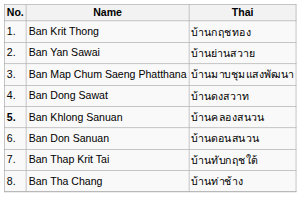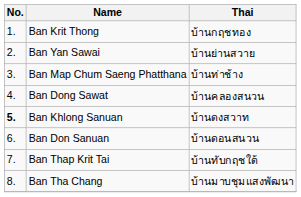 <table class="wikitable sortable">
 <tr>
 <th>No.</th>
 <th>Name</th>
 <th>Thai</th>
 </tr>
 <tr>
 <td>1.</td>
 <td>Ban Krit Thong</td>
 <td>บ้านกฤชทอง</td>
 </tr>
 <tr>
 <td>2.</td>
 <td>Ban Yan Sawai</td>
 <td>บ้านย่านสวาย</td>
 </tr>
 <tr>
 <td>3.</td>
 <td>Ban Map Chum Saeng Phatthana</td>
-<td>บ้านมาบชุมแสงพัฒนา</td>
+<td>บ้านท่าช้าง</td>
 </tr>
 <tr>
 <td>4.</td>
 <td>Ban Dong Sawat</td>
-<td>บ้านดงสวาท</td>
+<td>บ้านคลองสนวน</td>
 </tr>
 <tr>
 <td><strong>5.</strong></td>
 <td>Ban Khlong Sanuan</td>
-<td>บ้านคลองสนวน</td>
+<td>บ้านดงสวาท</td>
 </tr>
 <tr>
 <td>6.</td>
 <td>Ban Don Sanuan</td>
 <td>บ้านดอนสนวน</td>
 </tr>
 <tr>
 <td>7.</td>
 <td>Ban Thap Krit Tai</td>
 <td>บ้านทับกฤชใต้</td>
 </tr>
 <tr>
 <td>8.</td>
 <td>Ban Tha Chang</td>
-<td>บ้านท่าช้าง</td>
+<td>บ้านมาบชุมแสงพัฒนา</td>
 </tr>
 <tr>
 </tr>
 </table>
